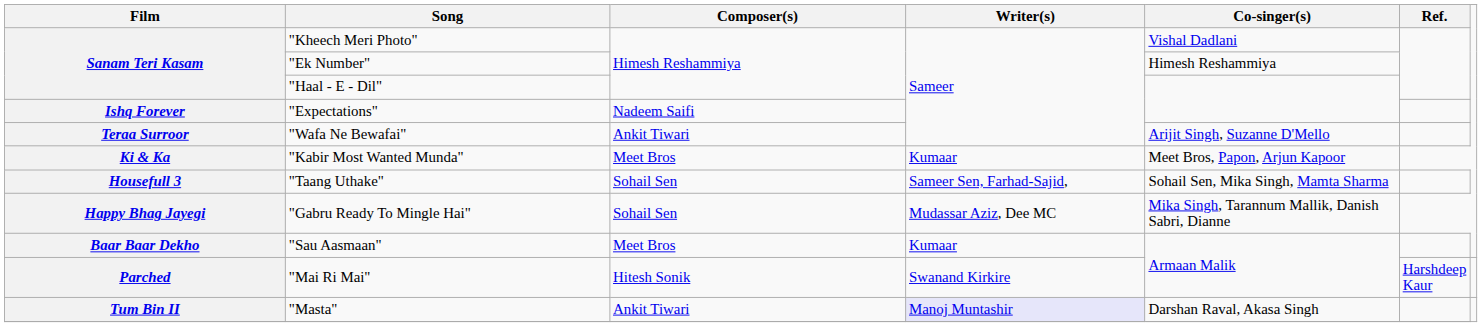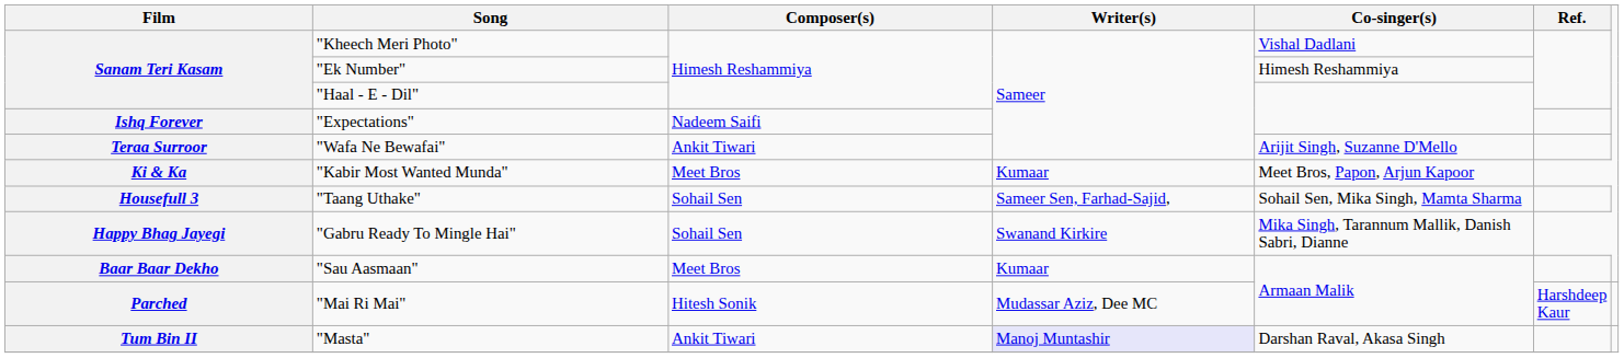 <table class="wikitable plainrowheaders" width="100%" textcolor:#000;">
 <tr>
 <th scope="col" width=20%><strong>Film</strong></th>
 <th scope="col" width=23%><strong>Song</strong></th>
 <th scope="col" width=21%><strong>Composer(s)</strong></th>
 <th scope="col" width=17%><strong>Writer(s)</strong></th>
 <th scope="col" width=18%><strong>Co-singer(s)</strong></th>
 <th scope="col" width=1%><strong>Ref.</strong></th>
 </tr>
 <tr>
 <th scope="row" rowspan="3"><em><a href='#'>Sanam Teri Kasam</a></em></th>
 <td>"Kheech Meri Photo"</td>
 <td rowspan="3"><a href='#'>Himesh Reshammiya</a></td>
 <td rowspan="5"><a href='#'>Sameer</a></td>
 <td><a href='#'>Vishal Dadlani</a></td>
 <td rowspan="3"></td>
 </tr>
 <tr>
 <td>"Ek Number"</td>
 <td>Himesh Reshammiya</td>
 </tr>
 <tr>
 <td>"Haal - E - Dil"</td>
 <td rowspan="2"></td>
 </tr>
 <tr>
 <th scope="row"><em><a href='#'>Ishq Forever</a></em></th>
 <td>"Expectations"</td>
 <td><a href='#'>Nadeem Saifi</a></td>
 <td></td>
 </tr>
 <tr>
 <th ! scope="row"><em><a href='#'>Teraa Surroor</a></em></th>
 <td>"Wafa Ne Bewafai"</td>
 <td><a href='#'>Ankit Tiwari</a></td>
 <td><a href='#'>Arijit Singh</a>, <a href='#'>Suzanne D'Mello</a></td>
 <td></td>
 </tr>
 <tr>
 <th scope="row"><em><a href='#'>Ki & Ka</a></em></th>
 <td>"Kabir Most Wanted Munda"</td>
 <td><a href='#'>Meet Bros</a></td>
 <td><a href='#'>Kumaar</a></td>
 <td>Meet Bros, <a href='#'>Papon</a>, <a href='#'>Arjun Kapoor</a></td>
 </tr>
 <tr>
 <th scope="row"><em><a href='#'>Housefull 3</a></em></th>
 <td>"Taang Uthake"</td>
 <td><a href='#'>Sohail Sen</a></td>
 <td><a href='#'>Sameer Sen, Farhad-Sajid</a>,</td>
 <td>Sohail Sen, Mika Singh, <a href='#'>Mamta Sharma</a></td>
 <td></td>
 </tr>
 <tr>
 <th scope="row"><em><a href='#'>Happy Bhag Jayegi</a></em></th>
 <td>"Gabru Ready To Mingle Hai"</td>
 <td><a href='#'>Sohail Sen</a></td>
-<td><a href='#'>Mudassar Aziz</a>, Dee MC</td>
+<td><a href='#'>Swanand Kirkire</a></td>
 <td><a href='#'>Mika Singh</a>, Tarannum Mallik, Danish Sabri, Dianne</td>
 </tr>
 <tr>
 <th scope="row"><em><a href='#'>Baar Baar Dekho</a></em></th>
 <td>"Sau Aasmaan"</td>
 <td><a href='#'>Meet Bros</a></td>
 <td><a href='#'>Kumaar</a></td>
 <td rowspan="2"><a href='#'>Armaan Malik</a></td>
 <td></td>
 </tr>
 <tr>
 <th scope="row"><em><a href='#'>Parched</a></em></th>
 <td>"Mai Ri Mai"</td>
 <td><a href='#'>Hitesh Sonik</a></td>
-<td><a href='#'>Swanand Kirkire</a></td>
+<td><a href='#'>Mudassar Aziz</a>, Dee MC</td>
 <td><a href='#'>Harshdeep Kaur</a></td>
 <td></td>
 </tr>
 <tr>
 <th scope="row"><em><a href='#'>Tum Bin II</a></em></th>
 <td>"Masta"</td>
 <td><a href='#'>Ankit Tiwari</a></td>
 <td style="background: lavender;"><a href='#'>Manoj Muntashir</a></td>
 <td>Darshan Raval, Akasa Singh</td>
 <td></td>
 </tr>
 <tr>
 </tr>
 </table>
